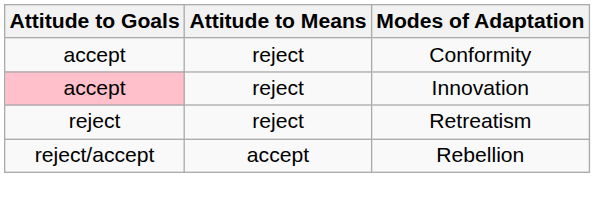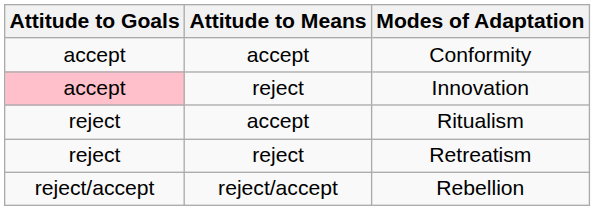 <table class="wikitable" style="text-align:center">
 <tr>
 <th>Attitude to Goals</th>
 <th>Attitude to Means</th>
 <th>Modes of Adaptation</th>
 </tr>
 <tr>
 <td>accept</td>
-<td>reject</td>
+<td>accept</td>
 <td>Conformity</td>
 </tr>
 <tr>
 <td style="background: pink;">accept</td>
 <td>reject</td>
 <td>Innovation</td>
 </tr>
 <tr>
 <td>reject</td>
+<td>accept</td>
+<td>Ritualism</td>
+</tr>
+<tr>
+<td>reject</td>
 <td>reject</td>
 <td>Retreatism</td>
 </tr>
 <tr>
 <td>reject/accept</td>
-<td>accept</td>
+<td>reject/accept</td>
 <td>Rebellion</td>
 </tr>
 </table>
